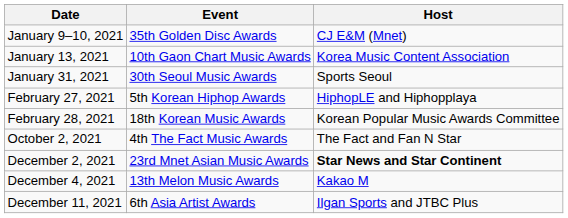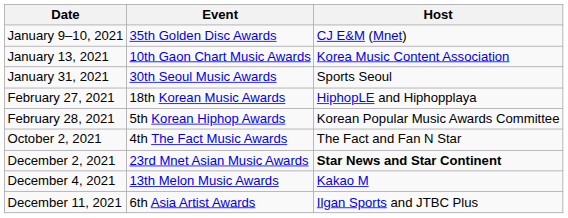 <table class="wikitable sortable">
 <tr>
 <th>Date</th>
 <th>Event</th>
 <th>Host</th>
 </tr>
 <tr>
 <td>January 9–10, 2021</td>
 <td><a href='#'>35th Golden Disc Awards</a></td>
 <td><a href='#'>CJ E&M</a> (<a href='#'>Mnet</a>)</td>
 </tr>
 <tr>
 <td>January 13, 2021</td>
 <td><a href='#'>10th Gaon Chart Music Awards</a></td>
 <td><a href='#'>Korea Music Content Association</a></td>
 </tr>
 <tr>
 <td>January 31, 2021</td>
 <td><a href='#'>30th Seoul Music Awards</a></td>
 <td>Sports Seoul</td>
 </tr>
 <tr>
 <td>February 27, 2021</td>
-<td>5th <a href='#'>Korean Hiphop Awards</a></td>
+<td>18th <a href='#'>Korean Music Awards</a></td>
 <td><a href='#'>HiphopLE</a> and Hiphopplaya</td>
 </tr>
 <tr>
 <td>February 28, 2021</td>
-<td>18th <a href='#'>Korean Music Awards</a></td>
+<td>5th <a href='#'>Korean Hiphop Awards</a></td>
 <td>Korean Popular Music Awards Committee</td>
 </tr>
 <tr>
 <td>October 2, 2021</td>
 <td>4th <a href='#'>The Fact Music Awards</a></td>
 <td>The Fact and Fan N Star</td>
 </tr>
 <tr>
 <td>December 2, 2021</td>
 <td><a href='#'>23rd Mnet Asian Music Awards</a></td>
 <td><strong>Star News and Star Continent</strong></td>
 </tr>
 <tr>
 <td>December 4, 2021</td>
 <td><a href='#'>13th Melon Music Awards</a></td>
 <td><a href='#'>Kakao M</a></td>
 </tr>
 <tr>
 <td>December 11, 2021</td>
 <td>6th <a href='#'>Asia Artist Awards</a></td>
 <td><a href='#'>Ilgan Sports</a> and JTBC Plus</td>
 </tr>
 </table>
